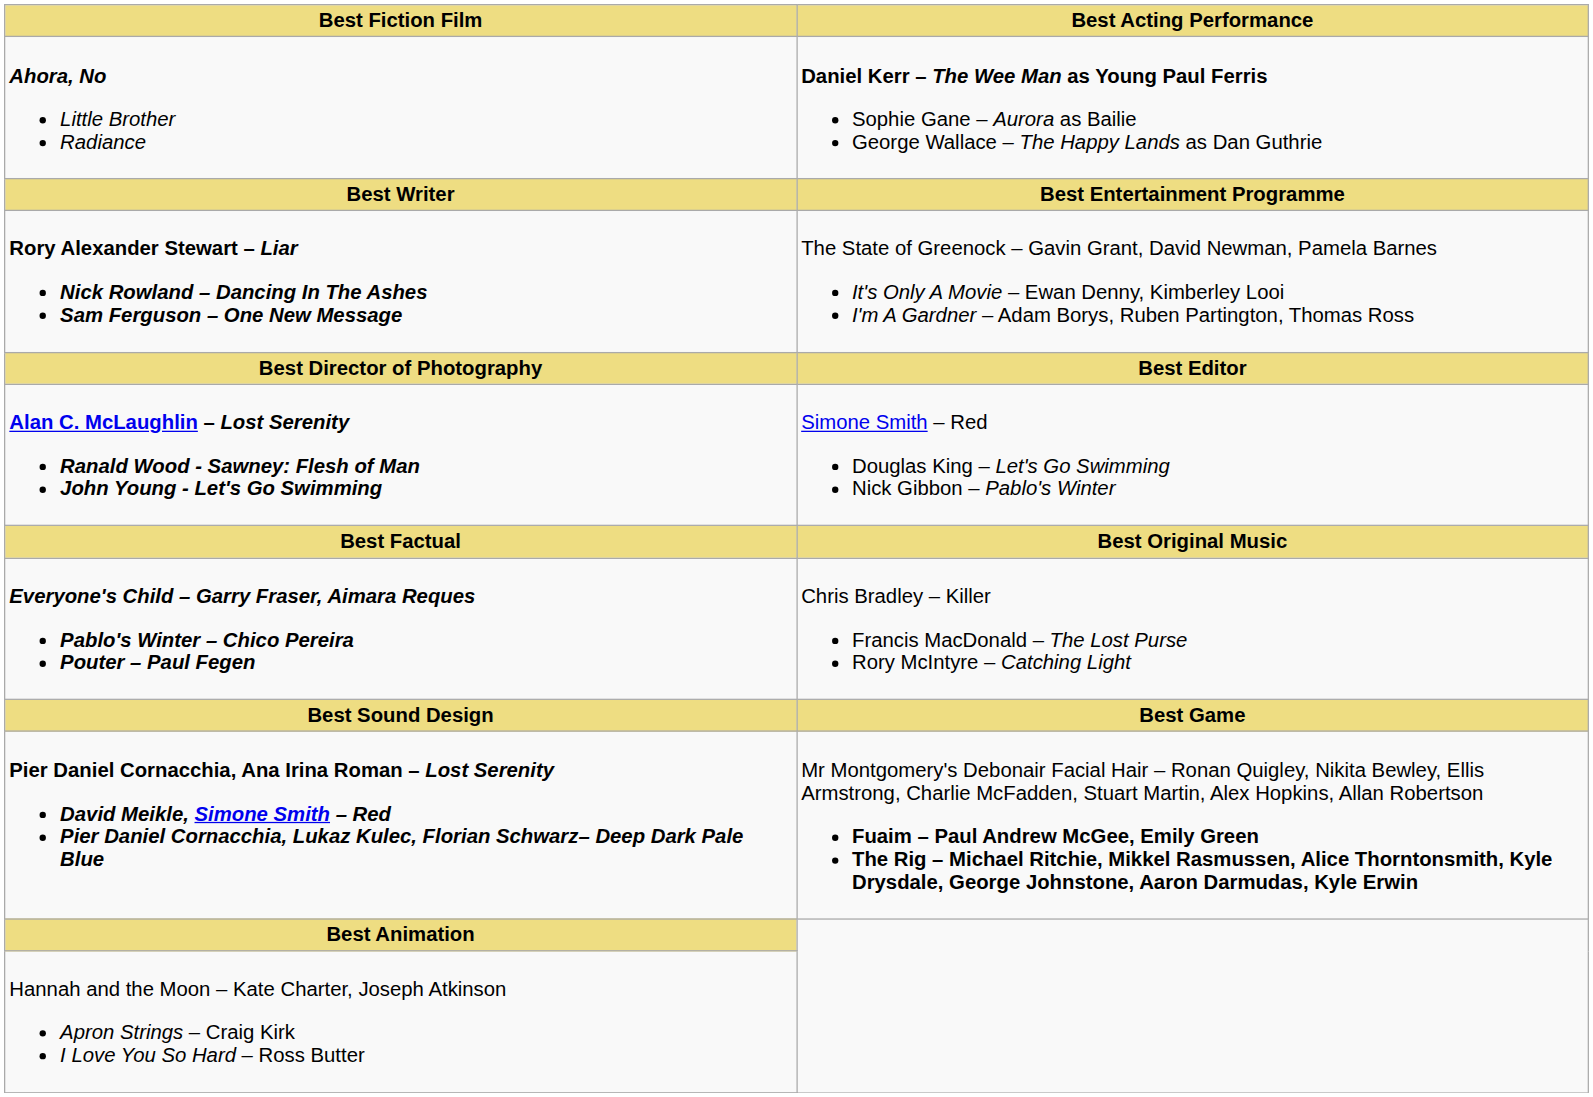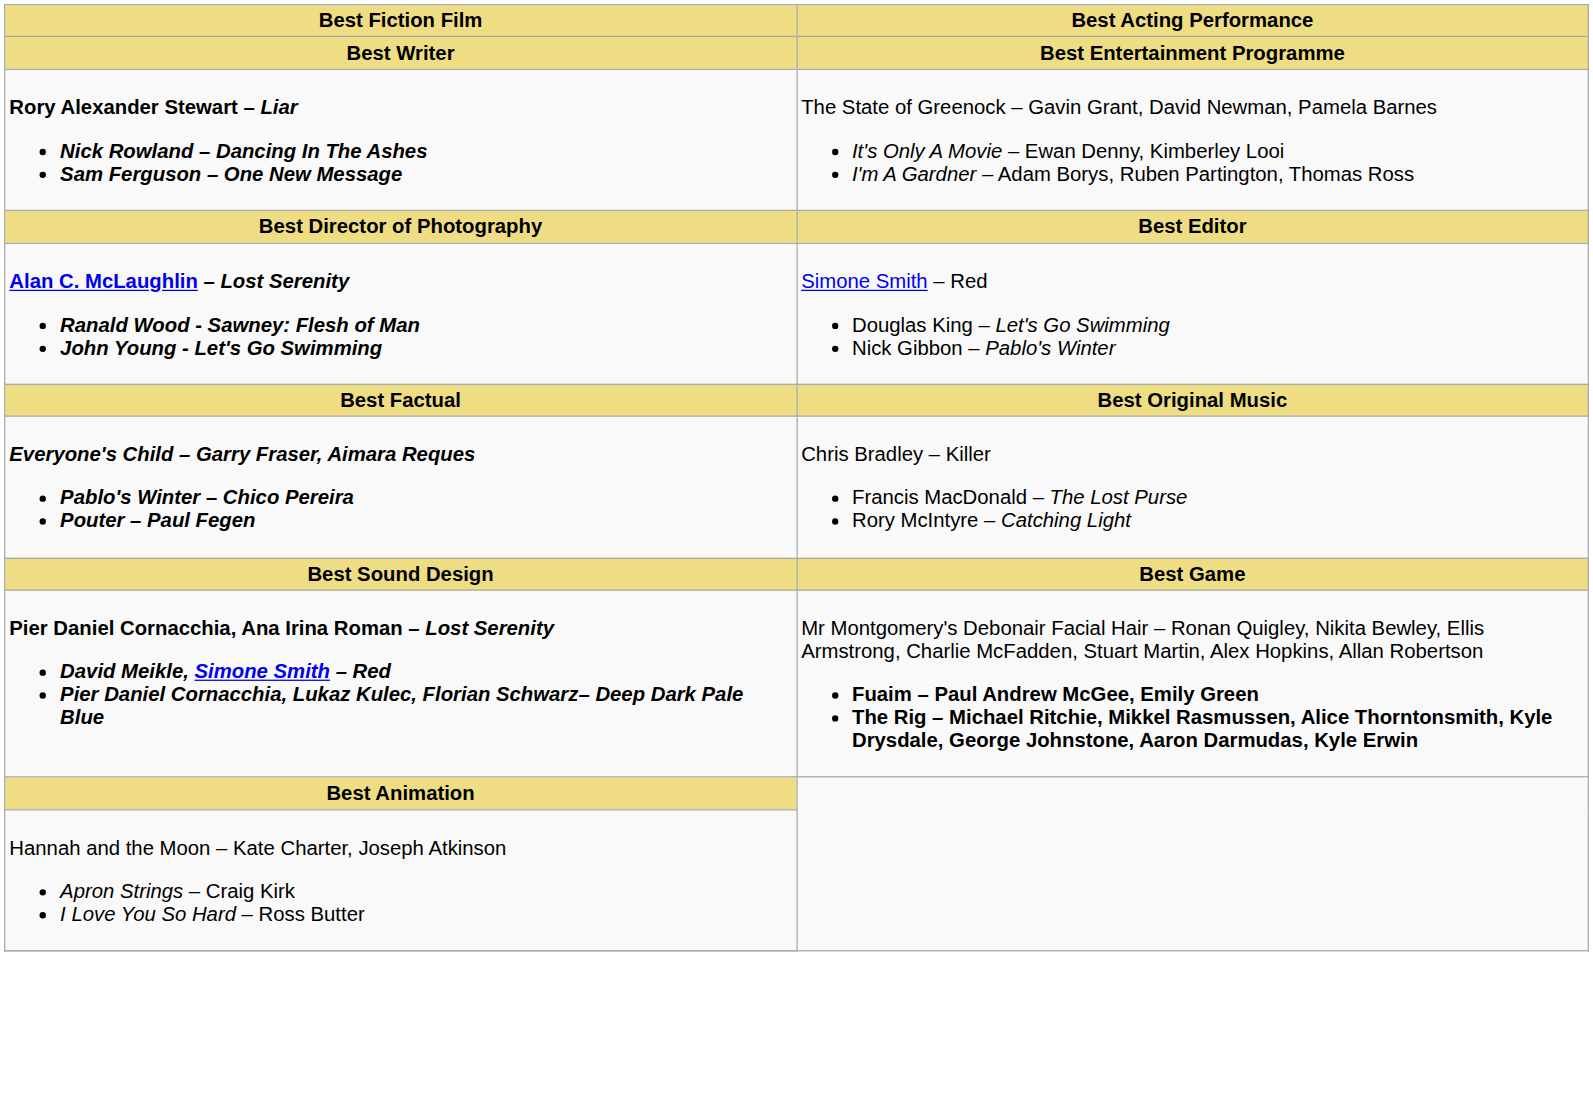 <table class=wikitable>
 <tr>
 <th style="background:#EEDD82; width:50%">Best Fiction Film</th>
 <th style="background:#EEDD82; width:50%">Best Acting Performance</th>
-</tr>
-<tr>
-<td valign="top"><br><strong><em>Ahora, No</em></strong><ul><li><em>Little Brother</em></li><li><em>Radiance</em></li></ul></td>
-<td valign="top"><br><strong>Daniel Kerr – <em>The Wee Man</em> as Young Paul Ferris</strong><ul><li>Sophie Gane – <em>Aurora</em> as Bailie</li><li>George Wallace – <em>The Happy Lands</em> as Dan Guthrie</li></ul></td>
 </tr>
 <tr>
 <th style="background:#EEDD82; width:50%">Best Writer</th>
 <th style="background:#EEDD82; width:50%">Best Entertainment Programme</th>
 </tr>
 <tr>
 <td valign="top"><br><strong>Rory Alexander Stewart – <em>Liar<strong><em><ul><li>Nick Rowland – </em>Dancing In The Ashes<em></li><li>Sam Ferguson – </em>One New Message<em></li></ul></td>
 <td valign="top"><br></em></strong>The State of Greenock</em> – Gavin Grant, David Newman, Pamela Barnes</strong><ul><li><em>It's Only A Movie</em> – Ewan Denny, Kimberley Looi</li><li><em>I'm A Gardner</em> – Adam Borys, Ruben Partington, Thomas Ross</li></ul></td>
 </tr>
 <tr>
 <th style="background:#EEDD82; width:50%">Best Director of Photography</th>
 <th style="background:#EEDD82; width:50%">Best Editor</th>
 </tr>
 <tr>
 <td valign="top"><br><strong><a href='#'>Alan C. McLaughlin</a> – <em>Lost Serenity<strong><em><ul><li>Ranald Wood - </em>Sawney: Flesh of Man<em></li><li>John Young - </em>Let's Go Swimming<em></li></ul></td>
 <td valign="top"><br></strong><a href='#'>Simone Smith</a> – </em>Red</em></strong><ul><li>Douglas King – <em>Let's Go Swimming</em></li><li>Nick Gibbon – <em>Pablo's Winter</em></li></ul></td>
 </tr>
 <tr>
 <th style="background:#EEDD82; width:50%">Best Factual</th>
 <th style="background:#EEDD82; width:50%">Best Original Music</th>
 </tr>
 <tr>
 <td valign="top"><br><strong><em>Everyone's Child<em> – Garry Fraser, Aimara Reques<strong><ul><li></em>Pablo's Winter<em> – Chico Pereira</li><li></em>Pouter<em> – Paul Fegen</li></ul></td>
 <td valign="top"><br></strong>Chris Bradley – </em>Killer</em></strong><ul><li>Francis MacDonald – <em>The Lost Purse</em></li><li>Rory McIntyre – <em>Catching Light</em></li></ul></td>
 </tr>
 <tr>
 <th style="background:#EEDD82; width:50%">Best Sound Design</th>
 <th style="background:#EEDD82; width:50%">Best Game</th>
 </tr>
 <tr>
 <td valign="top"><br><strong>Pier Daniel Cornacchia, Ana Irina Roman – <em>Lost Serenity<strong><em><ul><li>David Meikle, <a href='#'>Simone Smith</a> – </em>Red<em></li><li>Pier Daniel Cornacchia, Lukaz Kulec, Florian Schwarz– </em>Deep Dark Pale Blue<em></li></ul></td>
 <td valign="top"><br></strong>Mr Montgomery's Debonair Facial Hair – Ronan Quigley, Nikita Bewley, Ellis Armstrong, Charlie McFadden, Stuart Martin, Alex Hopkins, Allan Robertson<strong><ul><li>Fuaim – Paul Andrew McGee, Emily Green</li><li>The Rig – Michael Ritchie, Mikkel Rasmussen, Alice Thorntonsmith, Kyle Drysdale, George Johnstone, Aaron Darmudas, Kyle Erwin</li></ul></td>
 </tr>
 <tr>
 <th style="background:#EEDD82; width:50%">Best Animation</th>
 </tr>
 <tr>
 <td valign="top"><br></em></strong>Hannah and the Moon</em> – Kate Charter, Joseph Atkinson</strong><ul><li><em>Apron Strings</em> – Craig Kirk</li><li><em>I Love You So Hard</em> – Ross Butter</li></ul></td>
 </tr>
 <tr>
 </tr>
 </table>
